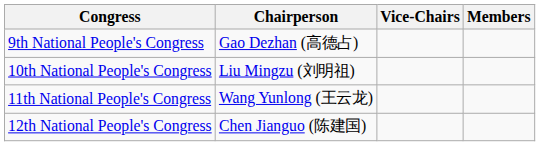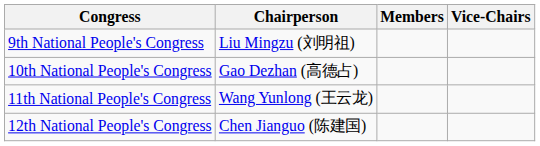 <table class="wikitable">
 <tr>
 <th>Congress</th>
 <th>Chairperson</th>
+<th>Members</th>
 <th>Vice-Chairs</th>
-<th>Members</th>
 </tr>
 <tr>
 <td><a href='#'>9th National People's Congress</a></td>
-<td><a href='#'>Gao Dezhan</a> (高德占)</td>
+<td><a href='#'>Liu Mingzu</a> (刘明祖)</td>
 <td><br></td>
 <td><br></td>
 </tr>
 <tr>
 <td><a href='#'>10th National People's Congress</a></td>
-<td><a href='#'>Liu Mingzu</a> (刘明祖)</td>
+<td><a href='#'>Gao Dezhan</a> (高德占)</td>
 <td><br></td>
 <td><br></td>
 </tr>
 <tr>
 <td><a href='#'>11th National People's Congress</a></td>
 <td><a href='#'>Wang Yunlong</a> (王云龙)</td>
 <td><br></td>
 <td><br></td>
 </tr>
 <tr>
 <td><a href='#'>12th National People's Congress</a></td>
 <td><a href='#'>Chen Jianguo</a> (陈建国)</td>
 <td><br></td>
 <td><br></td>
 </tr>
 </table>
